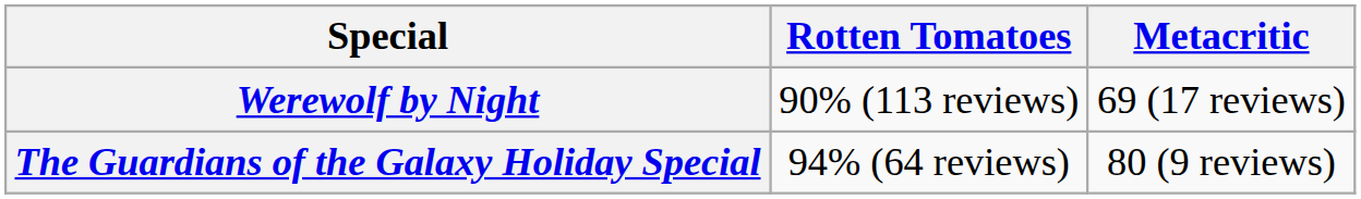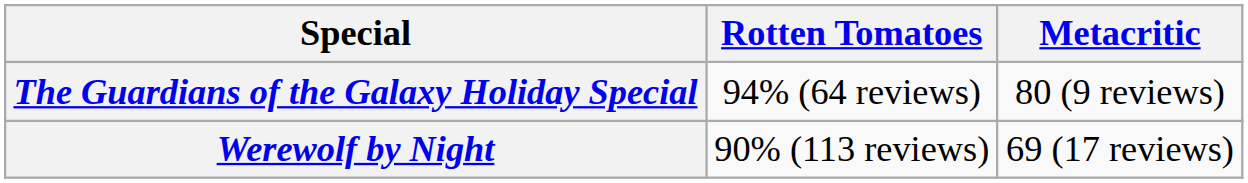 <table class="wikitable plainrowheaders unsortable" style="text-align: center;">
 <tr>
 <th scope="col">Special</th>
 <th scope="col"><a href='#'>Rotten Tomatoes</a></th>
 <th scope="col"><a href='#'>Metacritic</a></th>
 </tr>
 <tr>
+<th scope="row"><em><a href='#'>The Guardians of the Galaxy Holiday Special</a></em></th>
+<td>94% (64 reviews)</td>
+<td>80 (9 reviews)</td>
+</tr>
+<tr>
 <th scope="row"><em><a href='#'>Werewolf by Night</a></em></th>
 <td>90% (113 reviews)</td>
 <td>69 (17 reviews)</td>
 </tr>
-<tr>
-<th scope="row"><em><a href='#'>The Guardians of the Galaxy Holiday Special</a></em></th>
-<td>94% (64 reviews)</td>
-<td>80 (9 reviews)</td>
-</tr>
 </table>
